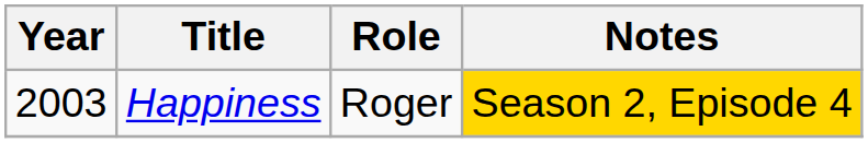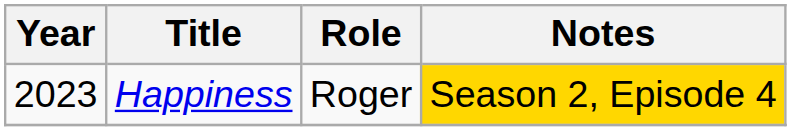 <table class="wikitable sortable">
 <tr>
 <th>Year</th>
 <th>Title</th>
 <th>Role</th>
 <th class="unsortable">Notes</th>
 </tr>
 <tr>
-<td>2003</td>
+<td>2023</td>
 <td><em><a href='#'>Happiness</a></em></td>
 <td>Roger</td>
 <td style="background: gold;">Season 2, Episode 4</td>
 </tr>
 <tr>
 </tr>
 </table>
